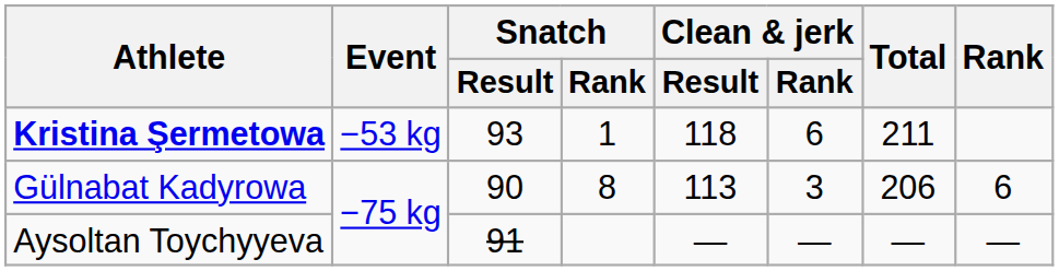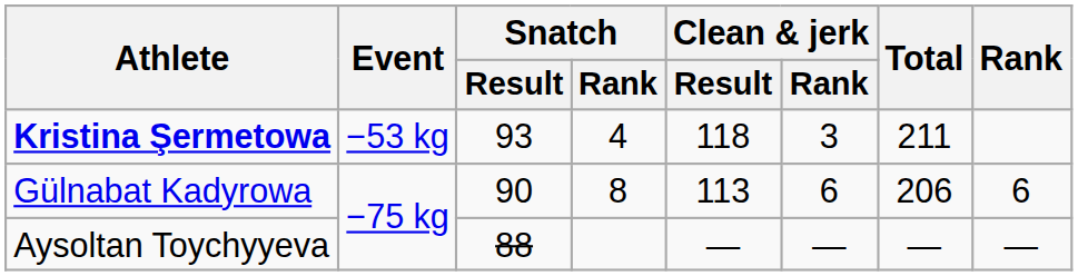 <table class=wikitable style=font-size:90%;text-align:center>
 <tr>
 <th rowspan="2">Athlete</th>
 <th rowspan="2">Event</th>
 <th colspan="2">Snatch</th>
 <th colspan="2">Clean & jerk</th>
 <th rowspan="2">Total</th>
 <th rowspan="2">Rank</th>
 </tr>
 <tr style="font-size:95%">
 <th>Result</th>
 <th>Rank</th>
 <th>Result</th>
 <th>Rank</th>
 </tr>
 <tr>
 <td align=left><strong><a href='#'>Kristina Şermetowa</a></strong></td>
 <td align=left><a href='#'>−53 kg</a></td>
 <td>93</td>
-<td>1</td>
+<td>4</td>
 <td>118</td>
-<td>6</td>
+<td>3</td>
 <td>211</td>
 <td></td>
 </tr>
 <tr>
 <td align=left><a href='#'>Gülnabat Kadyrowa</a></td>
 <td align=left rowspan=2><a href='#'>−75 kg</a></td>
 <td>90</td>
 <td>8</td>
 <td>113</td>
-<td>3</td>
+<td>6</td>
 <td>206</td>
 <td>6</td>
 </tr>
 <tr>
 <td align=left>Aysoltan Toychyyeva</td>
-<td><s>91</s></td>
+<td><s>88</s></td>
 <td></td>
 <td>—</td>
 <td>—</td>
 <td>—</td>
 <td>—</td>
 </tr>
 </table>
